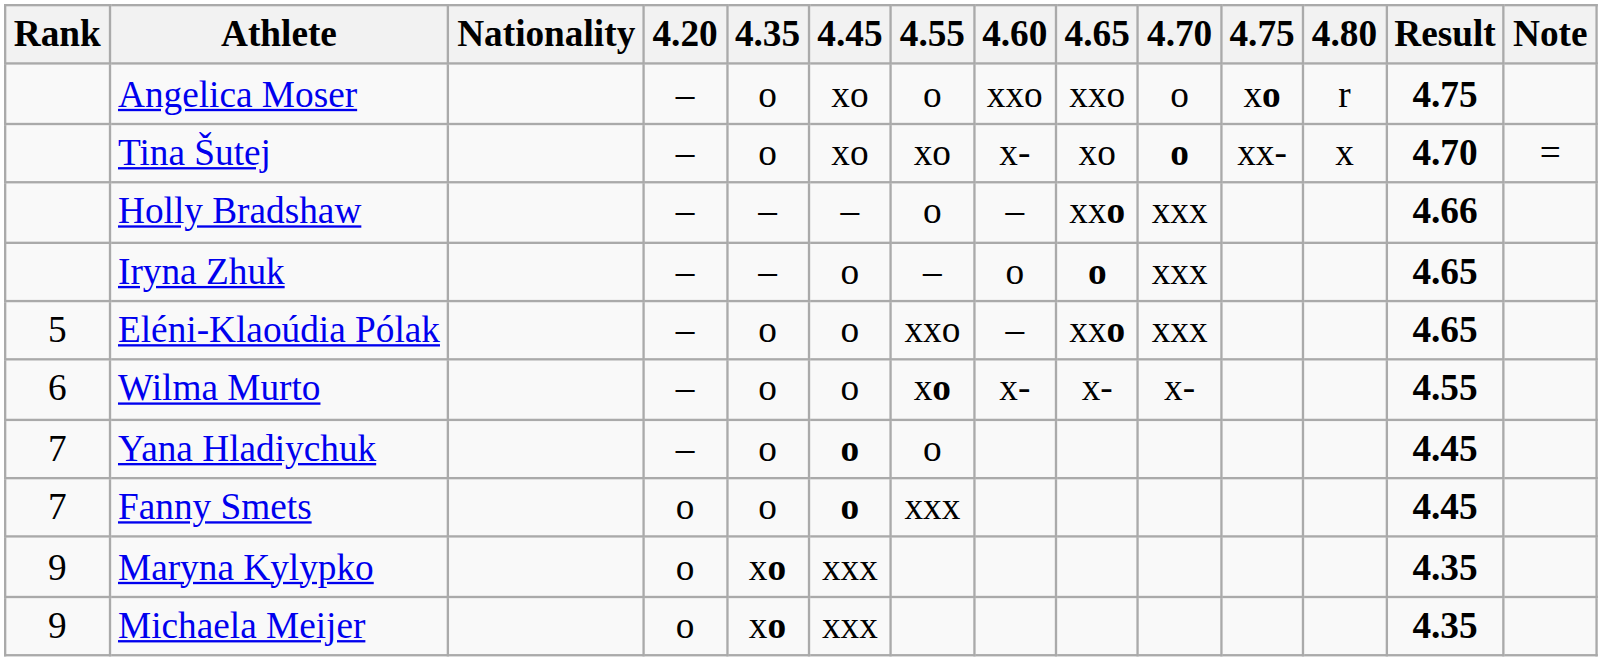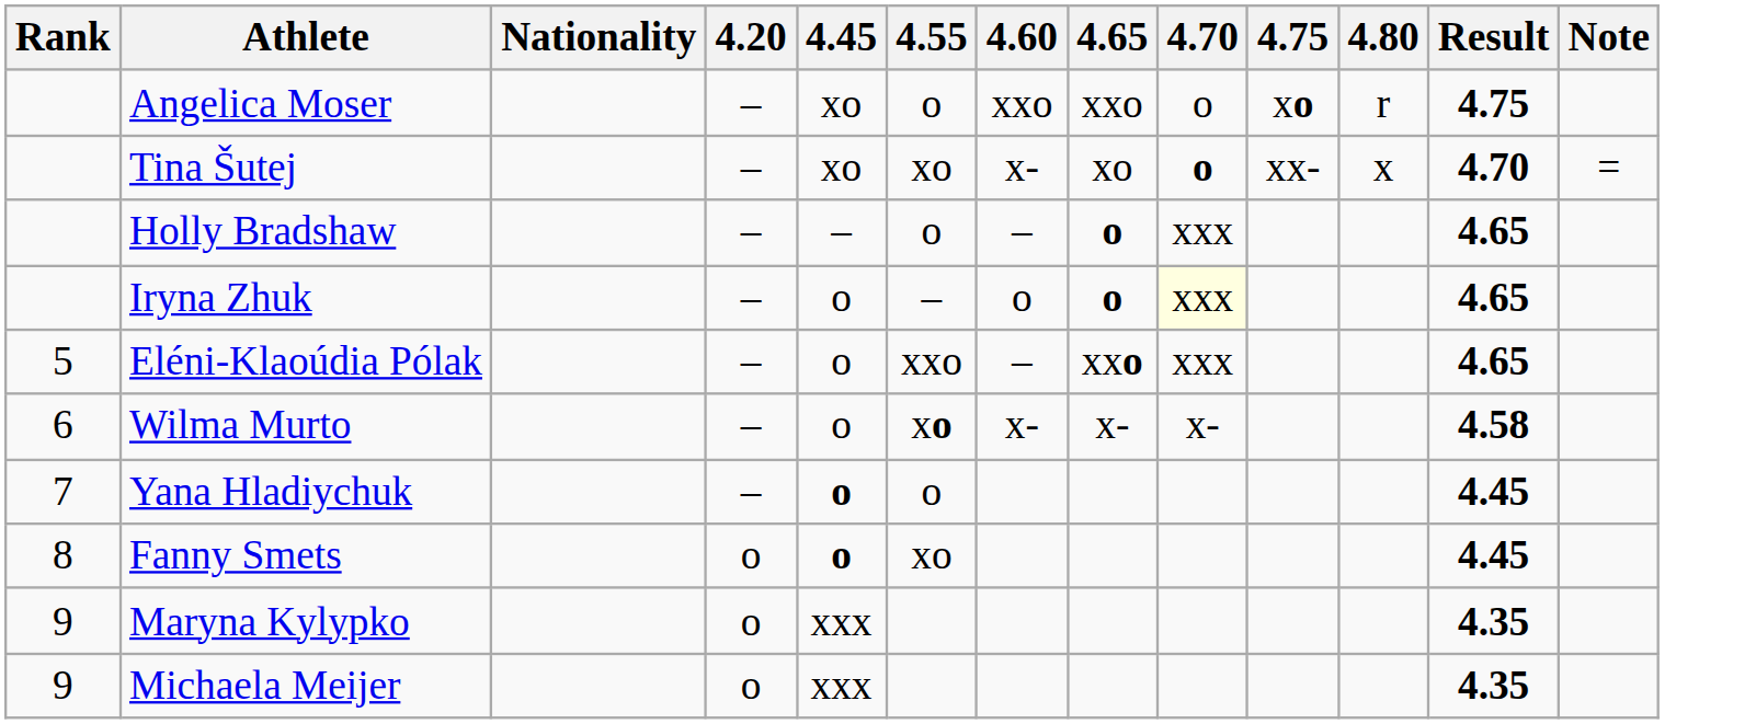 <table class="wikitable sortable" style="text-align:center">
 <tr>
 <th>Rank</th>
 <th>Athlete</th>
 <th>Nationality</th>
 <th>4.20</th>
-<th>4.35</th>
 <th>4.45</th>
 <th>4.55</th>
 <th>4.60</th>
 <th>4.65</th>
 <th>4.70</th>
 <th>4.75</th>
 <th>4.80</th>
 <th>Result</th>
 <th>Note</th>
 </tr>
 <tr>
 <td></td>
 <td align=left><a href='#'>Angelica Moser</a></td>
 <td align=left></td>
 <td>–</td>
-<td>o</td>
 <td>xo</td>
 <td>o</td>
 <td>xxo</td>
 <td>xxo</td>
 <td>o</td>
 <td>x<strong>o</strong></td>
 <td>r</td>
 <td><strong>4.75</strong></td>
 <td></td>
 </tr>
 <tr>
 <td></td>
 <td align=left><a href='#'>Tina Šutej</a></td>
 <td align=left></td>
 <td>–</td>
-<td>o</td>
 <td>xo</td>
 <td>xo</td>
 <td>x-</td>
 <td>xo</td>
 <td><strong>o</strong></td>
 <td>xx-</td>
 <td>x</td>
 <td><strong>4.70</strong></td>
 <td>=</td>
 </tr>
 <tr>
 <td></td>
 <td align=left><a href='#'>Holly Bradshaw</a></td>
 <td align=left></td>
 <td>–</td>
 <td>–</td>
-<td>–</td>
 <td>o</td>
 <td>–</td>
-<td>xx<strong>o</strong></td>
+<td><strong>o</strong></td>
 <td>xxx</td>
 <td></td>
 <td></td>
-<td><strong>4.66</strong></td>
+<td><strong>4.65</strong></td>
 <td></td>
 </tr>
 <tr>
 <td></td>
 <td align=left><a href='#'>Iryna Zhuk</a></td>
 <td align=left></td>
 <td>–</td>
-<td>–</td>
 <td>o</td>
 <td>–</td>
 <td>o</td>
 <td><strong>o</strong></td>
-<td>xxx</td>
+<td style="background: lightyellow;">xxx</td>
 <td></td>
 <td></td>
 <td><strong>4.65</strong></td>
 <td></td>
 </tr>
 <tr>
 <td>5</td>
 <td align=left><a href='#'>Eléni-Klaoúdia Pólak</a></td>
 <td align=left></td>
 <td>–</td>
-<td>o</td>
 <td>o</td>
 <td>xxo</td>
 <td>–</td>
 <td>xx<strong>o</strong></td>
 <td>xxx</td>
 <td></td>
 <td></td>
 <td><strong>4.65</strong></td>
 <td></td>
 </tr>
 <tr>
 <td>6</td>
 <td align=left><a href='#'>Wilma Murto</a></td>
 <td align=left></td>
 <td>–</td>
 <td>o</td>
-<td>o</td>
 <td>x<strong>o</strong></td>
 <td>x-</td>
 <td>x-</td>
 <td>x-</td>
 <td></td>
 <td></td>
-<td><strong>4.55</strong></td>
+<td><strong>4.58</strong></td>
 <td></td>
 </tr>
 <tr>
 <td>7</td>
 <td align=left><a href='#'>Yana Hladiychuk</a></td>
 <td align=left></td>
 <td>–</td>
-<td>o</td>
 <td><strong>o</strong></td>
 <td>o</td>
 <td></td>
 <td></td>
 <td></td>
 <td></td>
 <td></td>
 <td><strong>4.45</strong></td>
 <td></td>
 </tr>
 <tr>
-<td>7</td>
+<td>8</td>
 <td align=left><a href='#'>Fanny Smets</a></td>
 <td align=left></td>
 <td>o</td>
-<td>o</td>
 <td><strong>o</strong></td>
-<td>xxx</td>
+<td>xo</td>
 <td></td>
 <td></td>
 <td></td>
 <td></td>
 <td></td>
 <td><strong>4.45</strong></td>
 <td></td>
 </tr>
 <tr>
 <td>9</td>
 <td align=left><a href='#'>Maryna Kylypko</a></td>
 <td align=left></td>
 <td>o</td>
-<td>x<strong>o</strong></td>
 <td>xxx</td>
 <td></td>
 <td></td>
 <td></td>
 <td></td>
 <td></td>
 <td></td>
 <td><strong>4.35</strong></td>
 <td></td>
 </tr>
 <tr>
 <td>9</td>
 <td align=left><a href='#'>Michaela Meijer</a></td>
 <td align=left></td>
 <td>o</td>
-<td>x<strong>o</strong></td>
 <td>xxx</td>
 <td></td>
 <td></td>
 <td></td>
 <td></td>
 <td></td>
 <td></td>
 <td><strong>4.35</strong></td>
 <td></td>
 </tr>
 </table>
